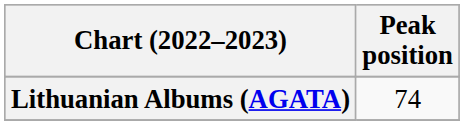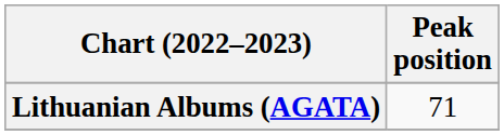 <table class="wikitable sortable plainrowheaders" style="text-align:center">
 <tr>
 <th scope="col">Chart (2022–2023)</th>
 <th scope="col">Peak<br>position</th>
 </tr>
 <tr>
 </tr>
 <tr>
 </tr>
 <tr>
 </tr>
 <tr>
 </tr>
 <tr>
 </tr>
 <tr>
 </tr>
 <tr>
 </tr>
 <tr>
 <th scope="row">Lithuanian Albums (<a href='#'>AGATA</a>)</th>
-<td>74</td>
+<td>71</td>
 </tr>
 <tr>
 </tr>
 <tr>
 </tr>
 <tr>
 </tr>
 <tr>
 </tr>
 <tr>
 </tr>
 <tr>
 </tr>
 <tr>
 </tr>
 <tr>
 </tr>
 </table>
